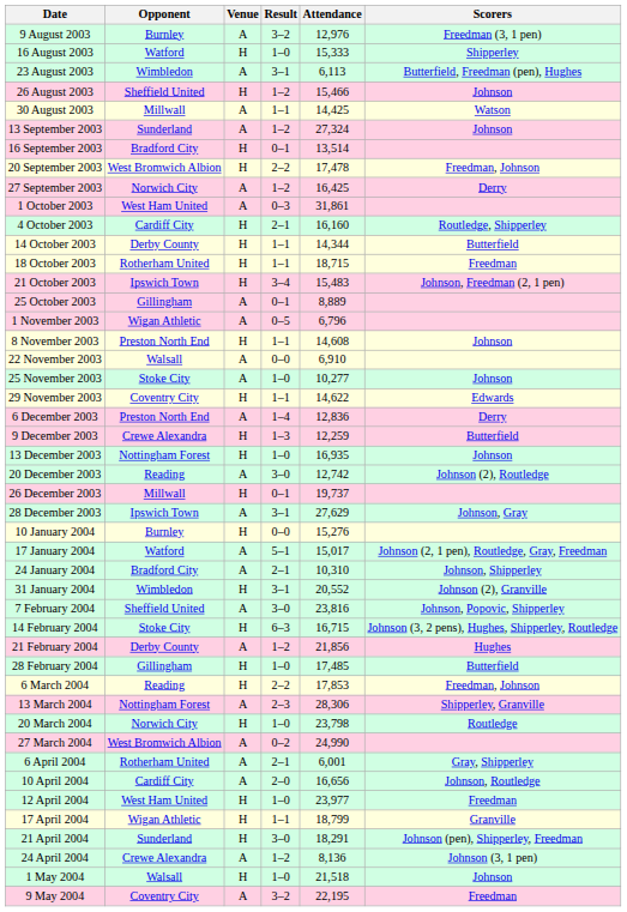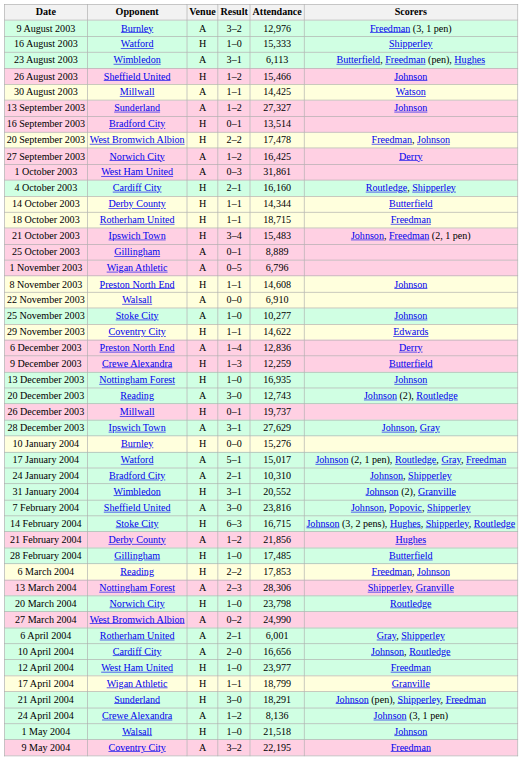 <table class="wikitable sortable" style="font-size:100%; text-align:center">
 <tr>
 <th>Date</th>
 <th>Opponent</th>
 <th>Venue</th>
 <th>Result</th>
 <th>Attendance</th>
 <th>Scorers</th>
 </tr>
 <tr style="background-color: #d0ffe3;">
 <td>9 August 2003</td>
 <td><a href='#'>Burnley</a></td>
 <td>A</td>
 <td>3–2</td>
 <td>12,976</td>
 <td><a href='#'>Freedman</a> (3, 1 pen)</td>
 </tr>
 <tr style="background-color: #d0ffe3;">
 <td>16 August 2003</td>
 <td><a href='#'>Watford</a></td>
 <td>H</td>
 <td>1–0</td>
 <td>15,333</td>
 <td><a href='#'>Shipperley</a></td>
 </tr>
 <tr style="background-color: #d0ffe3;">
 <td>23 August 2003</td>
 <td><a href='#'>Wimbledon</a></td>
 <td>A</td>
 <td>3–1</td>
 <td>6,113</td>
 <td><a href='#'>Butterfield</a>, <a href='#'>Freedman</a> (pen), <a href='#'>Hughes</a></td>
 </tr>
 <tr style="background-color: #ffd0e3;">
 <td>26 August 2003</td>
 <td><a href='#'>Sheffield United</a></td>
 <td>H</td>
 <td>1–2</td>
 <td>15,466</td>
 <td><a href='#'>Johnson</a></td>
 </tr>
 <tr style="background-color: #ffffdd;">
 <td>30 August 2003</td>
 <td><a href='#'>Millwall</a></td>
 <td>A</td>
 <td>1–1</td>
 <td>14,425</td>
 <td><a href='#'>Watson</a></td>
 </tr>
 <tr style="background-color: #ffd0e3;">
 <td>13 September 2003</td>
 <td><a href='#'>Sunderland</a></td>
 <td>A</td>
 <td>1–2</td>
-<td>27,324</td>
+<td>27,327</td>
 <td><a href='#'>Johnson</a></td>
 </tr>
 <tr style="background-color: #ffd0e3;">
 <td>16 September 2003</td>
 <td><a href='#'>Bradford City</a></td>
 <td>H</td>
 <td>0–1</td>
 <td>13,514</td>
 <td></td>
 </tr>
 <tr style="background-color: #ffffdd;">
 <td>20 September 2003</td>
 <td><a href='#'>West Bromwich Albion</a></td>
 <td>H</td>
 <td>2–2</td>
 <td>17,478</td>
 <td><a href='#'>Freedman</a>, <a href='#'>Johnson</a></td>
 </tr>
 <tr style="background-color: #ffd0e3;">
 <td>27 September 2003</td>
 <td><a href='#'>Norwich City</a></td>
 <td>A</td>
 <td>1–2</td>
 <td>16,425</td>
 <td><a href='#'>Derry</a></td>
 </tr>
 <tr style="background-color: #ffd0e3;">
 <td>1 October 2003</td>
 <td><a href='#'>West Ham United</a></td>
 <td>A</td>
 <td>0–3</td>
 <td>31,861</td>
 <td></td>
 </tr>
 <tr style="background-color: #d0ffe3;">
 <td>4 October 2003</td>
 <td><a href='#'>Cardiff City</a></td>
 <td>H</td>
 <td>2–1</td>
 <td>16,160</td>
 <td><a href='#'>Routledge</a>, <a href='#'>Shipperley</a></td>
 </tr>
 <tr style="background-color: #ffffdd;">
 <td>14 October 2003</td>
 <td><a href='#'>Derby County</a></td>
 <td>H</td>
 <td>1–1</td>
 <td>14,344</td>
 <td><a href='#'>Butterfield</a></td>
 </tr>
 <tr style="background-color: #ffffdd;">
 <td>18 October 2003</td>
 <td><a href='#'>Rotherham United</a></td>
 <td>H</td>
 <td>1–1</td>
 <td>18,715</td>
 <td><a href='#'>Freedman</a></td>
 </tr>
 <tr style="background-color: #ffd0e3;">
 <td>21 October 2003</td>
 <td><a href='#'>Ipswich Town</a></td>
 <td>H</td>
 <td>3–4</td>
 <td>15,483</td>
 <td><a href='#'>Johnson</a>, <a href='#'>Freedman</a> (2, 1 pen)</td>
 </tr>
 <tr style="background-color: #ffd0e3;">
 <td>25 October 2003</td>
 <td><a href='#'>Gillingham</a></td>
 <td>A</td>
 <td>0–1</td>
 <td>8,889</td>
 <td></td>
 </tr>
 <tr style="background-color: #ffd0e3;">
 <td>1 November 2003</td>
 <td><a href='#'>Wigan Athletic</a></td>
 <td>A</td>
 <td>0–5</td>
 <td>6,796</td>
 <td></td>
 </tr>
 <tr style="background-color: #ffffdd;">
 <td>8 November 2003</td>
 <td><a href='#'>Preston North End</a></td>
 <td>H</td>
 <td>1–1</td>
 <td>14,608</td>
 <td><a href='#'>Johnson</a></td>
 </tr>
 <tr style="background-color: #ffffdd;">
 <td>22 November 2003</td>
 <td><a href='#'>Walsall</a></td>
 <td>A</td>
 <td>0–0</td>
 <td>6,910</td>
 <td></td>
 </tr>
 <tr style="background-color: #d0ffe3;">
 <td>25 November 2003</td>
 <td><a href='#'>Stoke City</a></td>
 <td>A</td>
 <td>1–0</td>
 <td>10,277</td>
 <td><a href='#'>Johnson</a></td>
 </tr>
 <tr style="background-color: #ffffdd;">
 <td>29 November 2003</td>
 <td><a href='#'>Coventry City</a></td>
 <td>H</td>
 <td>1–1</td>
 <td>14,622</td>
 <td><a href='#'>Edwards</a></td>
 </tr>
 <tr style="background-color: #ffd0e3;">
 <td>6 December 2003</td>
 <td><a href='#'>Preston North End</a></td>
 <td>A</td>
 <td>1–4</td>
 <td>12,836</td>
 <td><a href='#'>Derry</a></td>
 </tr>
 <tr style="background-color: #ffd0e3;">
 <td>9 December 2003</td>
 <td><a href='#'>Crewe Alexandra</a></td>
 <td>H</td>
 <td>1–3</td>
 <td>12,259</td>
 <td><a href='#'>Butterfield</a></td>
 </tr>
 <tr style="background-color: #d0ffe3;">
 <td>13 December 2003</td>
 <td><a href='#'>Nottingham Forest</a></td>
 <td>H</td>
 <td>1–0</td>
 <td>16,935</td>
 <td><a href='#'>Johnson</a></td>
 </tr>
 <tr style="background-color: #d0ffe3;">
 <td>20 December 2003</td>
 <td><a href='#'>Reading</a></td>
 <td>A</td>
 <td>3–0</td>
-<td>12,742</td>
+<td>12,743</td>
 <td><a href='#'>Johnson</a> (2), <a href='#'>Routledge</a></td>
 </tr>
 <tr style="background-color: #ffd0e3;">
 <td>26 December 2003</td>
 <td><a href='#'>Millwall</a></td>
 <td>H</td>
 <td>0–1</td>
 <td>19,737</td>
 <td></td>
 </tr>
 <tr style="background-color: #d0ffe3;">
 <td>28 December 2003</td>
 <td><a href='#'>Ipswich Town</a></td>
 <td>A</td>
 <td>3–1</td>
 <td>27,629</td>
 <td><a href='#'>Johnson</a>, <a href='#'>Gray</a></td>
 </tr>
 <tr style="background-color: #ffffdd;">
 <td>10 January 2004</td>
 <td><a href='#'>Burnley</a></td>
 <td>H</td>
 <td>0–0</td>
 <td>15,276</td>
 <td></td>
 </tr>
 <tr style="background-color: #d0ffe3;">
 <td>17 January 2004</td>
 <td><a href='#'>Watford</a></td>
 <td>A</td>
 <td>5–1</td>
 <td>15,017</td>
 <td><a href='#'>Johnson</a> (2, 1 pen), <a href='#'>Routledge</a>, <a href='#'>Gray</a>, <a href='#'>Freedman</a></td>
 </tr>
 <tr style="background-color: #d0ffe3;">
 <td>24 January 2004</td>
 <td><a href='#'>Bradford City</a></td>
 <td>A</td>
 <td>2–1</td>
 <td>10,310</td>
 <td><a href='#'>Johnson</a>, <a href='#'>Shipperley</a></td>
 </tr>
 <tr style="background-color: #d0ffe3;">
 <td>31 January 2004</td>
 <td><a href='#'>Wimbledon</a></td>
 <td>H</td>
 <td>3–1</td>
 <td>20,552</td>
 <td><a href='#'>Johnson</a> (2), <a href='#'>Granville</a></td>
 </tr>
 <tr style="background-color: #d0ffe3;">
 <td>7 February 2004</td>
 <td><a href='#'>Sheffield United</a></td>
 <td>A</td>
 <td>3–0</td>
 <td>23,816</td>
 <td><a href='#'>Johnson</a>, <a href='#'>Popovic</a>, <a href='#'>Shipperley</a></td>
 </tr>
 <tr style="background-color: #d0ffe3;">
 <td>14 February 2004</td>
 <td><a href='#'>Stoke City</a></td>
 <td>H</td>
 <td>6–3</td>
 <td>16,715</td>
 <td><a href='#'>Johnson</a> (3, 2 pens), <a href='#'>Hughes</a>, <a href='#'>Shipperley</a>, <a href='#'>Routledge</a></td>
 </tr>
 <tr style="background-color: #ffd0e3;">
 <td>21 February 2004</td>
 <td><a href='#'>Derby County</a></td>
 <td>A</td>
 <td>1–2</td>
 <td>21,856</td>
 <td><a href='#'>Hughes</a></td>
 </tr>
 <tr style="background-color: #d0ffe3;">
 <td>28 February 2004</td>
 <td><a href='#'>Gillingham</a></td>
 <td>H</td>
 <td>1–0</td>
 <td>17,485</td>
 <td><a href='#'>Butterfield</a></td>
 </tr>
 <tr style="background-color: #ffffdd;">
 <td>6 March 2004</td>
 <td><a href='#'>Reading</a></td>
 <td>H</td>
 <td>2–2</td>
 <td>17,853</td>
 <td><a href='#'>Freedman</a>, <a href='#'>Johnson</a></td>
 </tr>
 <tr style="background-color: #ffd0e3;">
 <td>13 March 2004</td>
 <td><a href='#'>Nottingham Forest</a></td>
 <td>A</td>
 <td>2–3</td>
 <td>28,306</td>
 <td><a href='#'>Shipperley</a>, <a href='#'>Granville</a></td>
 </tr>
 <tr style="background-color: #d0ffe3;">
 <td>20 March 2004</td>
 <td><a href='#'>Norwich City</a></td>
 <td>H</td>
 <td>1–0</td>
 <td>23,798</td>
 <td><a href='#'>Routledge</a></td>
 </tr>
 <tr style="background-color: #ffd0e3;">
 <td>27 March 2004</td>
 <td><a href='#'>West Bromwich Albion</a></td>
 <td>A</td>
 <td>0–2</td>
 <td>24,990</td>
 <td></td>
 </tr>
 <tr style="background-color: #d0ffe3;">
 <td>6 April 2004</td>
 <td><a href='#'>Rotherham United</a></td>
 <td>A</td>
 <td>2–1</td>
 <td>6,001</td>
 <td><a href='#'>Gray</a>, <a href='#'>Shipperley</a></td>
 </tr>
 <tr style="background-color: #d0ffe3;">
 <td>10 April 2004</td>
 <td><a href='#'>Cardiff City</a></td>
 <td>A</td>
 <td>2–0</td>
 <td>16,656</td>
 <td><a href='#'>Johnson</a>, <a href='#'>Routledge</a></td>
 </tr>
 <tr style="background-color: #d0ffe3;">
 <td>12 April 2004</td>
 <td><a href='#'>West Ham United</a></td>
 <td>H</td>
 <td>1–0</td>
 <td>23,977</td>
 <td><a href='#'>Freedman</a></td>
 </tr>
 <tr style="background-color: #ffffdd;">
 <td>17 April 2004</td>
 <td><a href='#'>Wigan Athletic</a></td>
 <td>H</td>
 <td>1–1</td>
 <td>18,799</td>
 <td><a href='#'>Granville</a></td>
 </tr>
 <tr style="background-color: #d0ffe3;">
 <td>21 April 2004</td>
 <td><a href='#'>Sunderland</a></td>
 <td>H</td>
 <td>3–0</td>
 <td>18,291</td>
 <td><a href='#'>Johnson</a> (pen), <a href='#'>Shipperley</a>, <a href='#'>Freedman</a></td>
 </tr>
 <tr style="background-color: #d0ffe3;">
 <td>24 April 2004</td>
 <td><a href='#'>Crewe Alexandra</a></td>
 <td>A</td>
 <td>1–2</td>
 <td>8,136</td>
 <td><a href='#'>Johnson</a> (3, 1 pen)</td>
 </tr>
 <tr style="background-color: #d0ffe3;">
 <td>1 May 2004</td>
 <td><a href='#'>Walsall</a></td>
 <td>H</td>
 <td>1–0</td>
 <td>21,518</td>
 <td><a href='#'>Johnson</a></td>
 </tr>
 <tr style="background-color: #ffd0e3;">
 <td>9 May 2004</td>
 <td><a href='#'>Coventry City</a></td>
 <td>A</td>
 <td>3–2</td>
 <td>22,195</td>
 <td><a href='#'>Freedman</a></td>
 </tr>
 </table>
